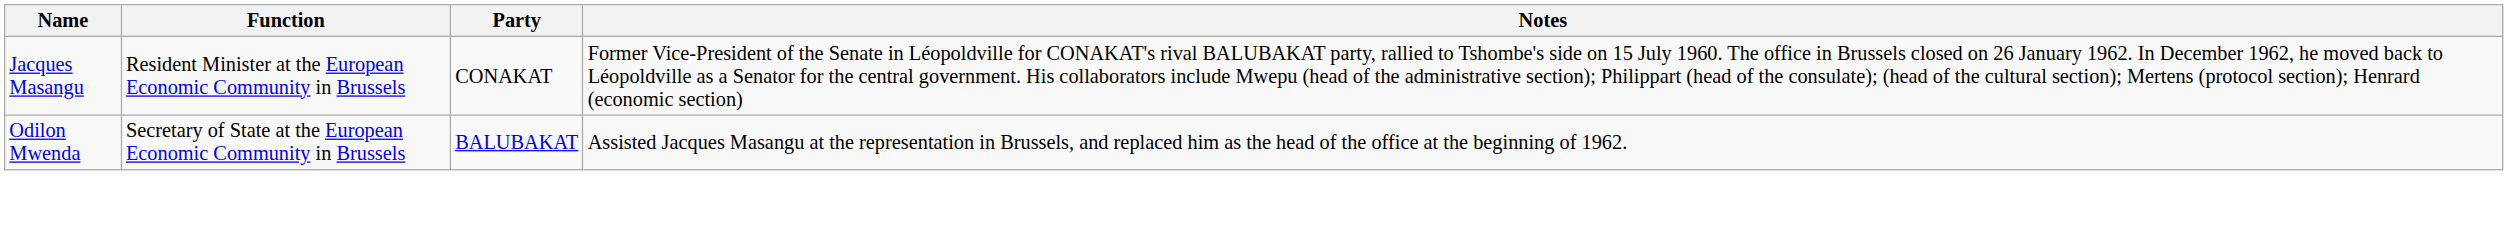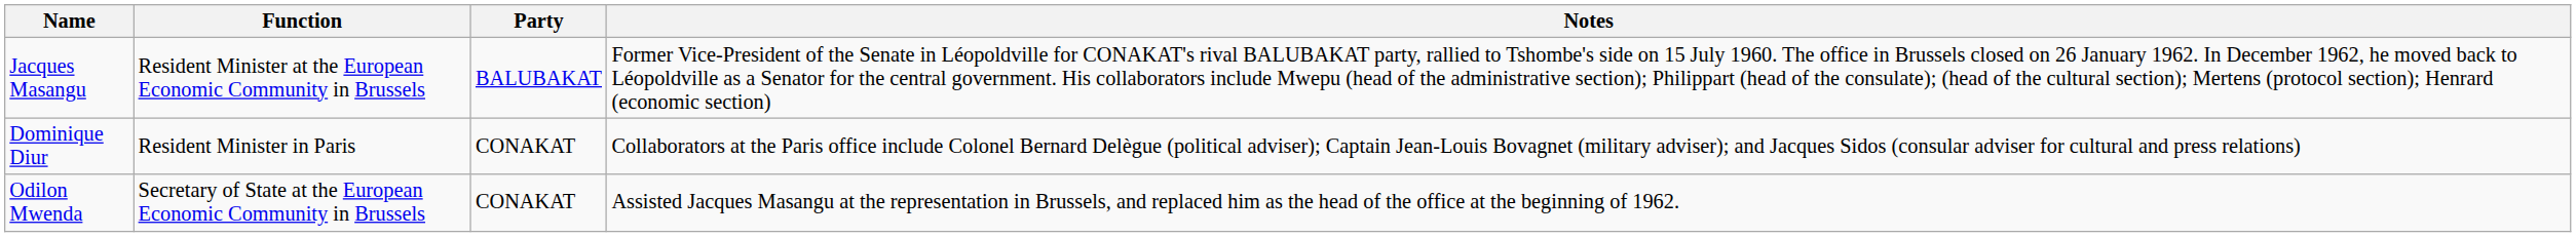 <table class="wikitable">
 <tr>
 <th>Name</th>
 <th>Function</th>
 <th>Party</th>
 <th>Notes</th>
 </tr>
 <tr>
 <td><a href='#'>Jacques Masangu</a></td>
 <td>Resident Minister at the <a href='#'>European Economic Community</a> in <a href='#'>Brussels</a></td>
+<td><a href='#'>BALUBAKAT</a></td>
+<td>Former Vice-President of the Senate in Léopoldville for CONAKAT's rival BALUBAKAT party, rallied to Tshombe's side on 15 July 1960. The office in Brussels closed on 26 January 1962. In December 1962, he moved back to Léopoldville as a Senator for the central government. His collaborators include Mwepu (head of the administrative section); Philippart (head of the consulate);  (head of the cultural section); Mertens (protocol section); Henrard (economic section)</td>
+</tr>
+<tr>
+<td><a href='#'>Dominique Diur</a></td>
+<td>Resident Minister in Paris</td>
 <td>CONAKAT</td>
-<td>Former Vice-President of the Senate in Léopoldville for CONAKAT's rival BALUBAKAT party, rallied to Tshombe's side on 15 July 1960. The office in Brussels closed on 26 January 1962. In December 1962, he moved back to Léopoldville as a Senator for the central government. His collaborators include Mwepu (head of the administrative section); Philippart (head of the consulate);  (head of the cultural section); Mertens (protocol section); Henrard (economic section)</td>
+<td>Collaborators at the Paris office include Colonel Bernard Delègue (political adviser); Captain Jean-Louis Bovagnet (military adviser); and Jacques Sidos (consular adviser for cultural and press relations)</td>
 </tr>
 <tr>
 <td><a href='#'>Odilon Mwenda</a></td>
 <td>Secretary of State at the <a href='#'>European Economic Community</a> in <a href='#'>Brussels</a></td>
-<td><a href='#'>BALUBAKAT</a></td>
+<td>CONAKAT</td>
 <td>Assisted Jacques Masangu at the representation in Brussels, and replaced him as the head of the office at the beginning of 1962.</td>
 </tr>
 </table>
